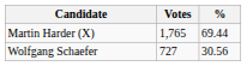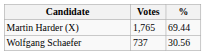 <table class="wikitable sortable">
 <tr>
 <th bgcolor="#DDDDFF" width="200px">Candidate</th>
 <th bgcolor="#DDDDFF" width="50px">Votes</th>
 <th bgcolor="#DDDDFF" width="50px">%</th>
 </tr>
 <tr>
 <td>Martin Harder (X)</td>
 <td>1,765</td>
 <td>69.44</td>
 </tr>
 <tr>
 <td>Wolfgang Schaefer</td>
-<td>727</td>
+<td>737</td>
 <td>30.56</td>
 </tr>
 </table>
